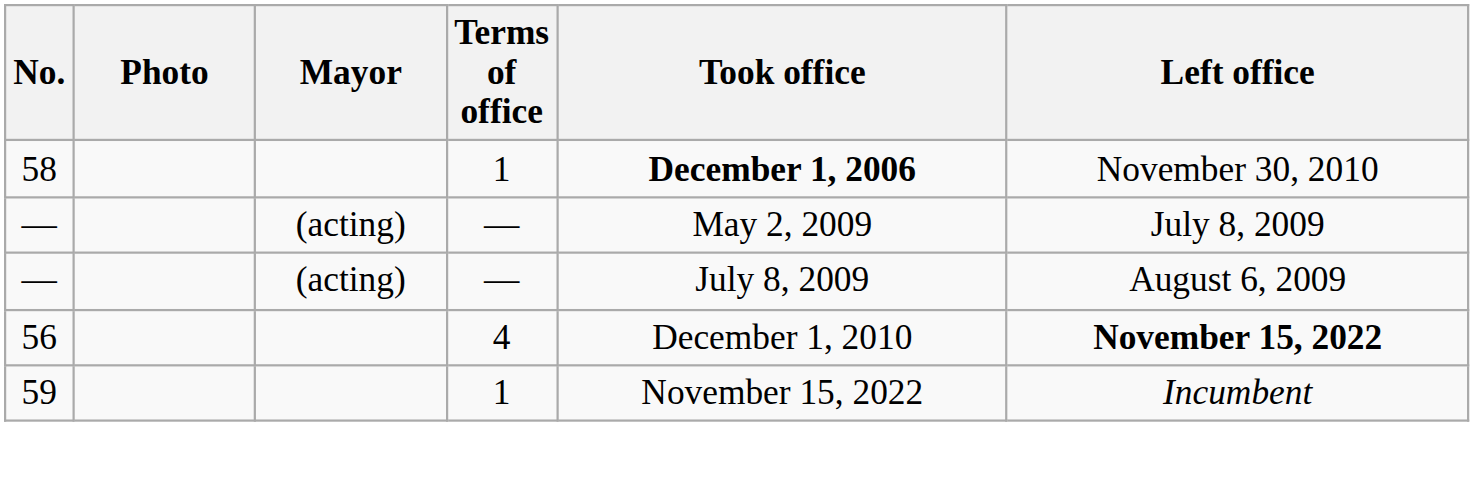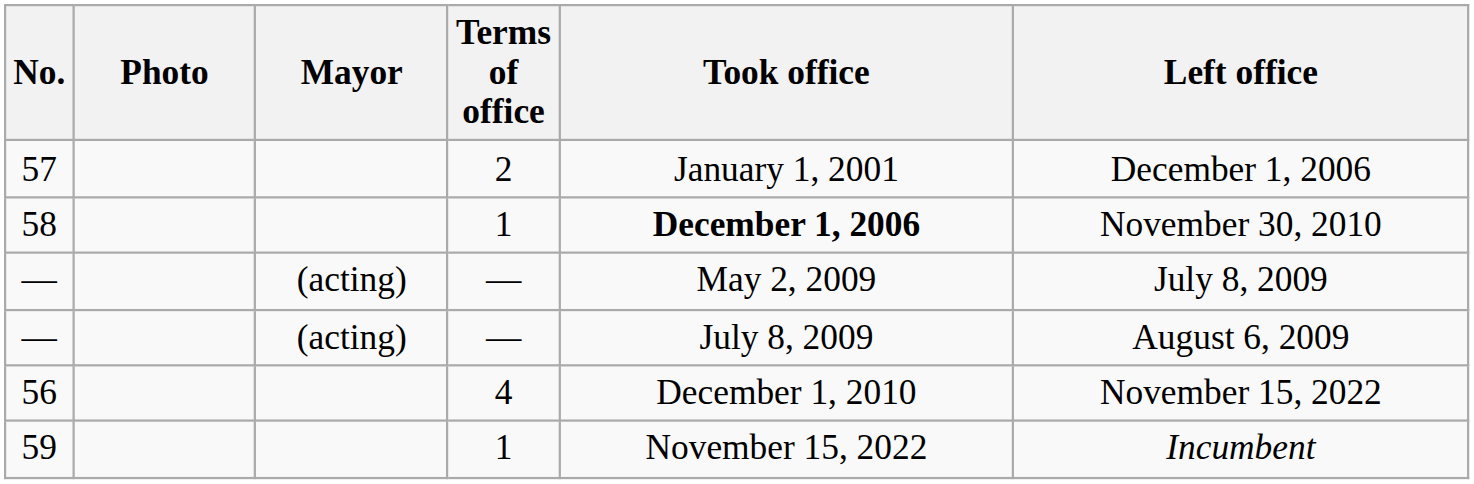 <table class="sortable wikitable" style="text-align:left; font-size:100%; width:75%;">
 <tr>
 <th width="4em">No.</th>
 <th width="75px">Photo</th>
 <th>Mayor</th>
 <th width="10em">Terms of office</th>
 <th>Took office</th>
 <th>Left office</th>
+</tr>
+<tr align="center">
+<td>57</td>
+<td></td>
+<td></td>
+<td align="center">2</td>
+<td>January 1, 2001</td>
+<td>December 1, 2006</td>
 </tr>
 <tr align="center">
 <td>58</td>
 <td></td>
 <td></td>
 <td align="center">1</td>
 <td><strong>December 1, 2006</strong></td>
 <td>November 30, 2010</td>
 </tr>
 <tr align="center">
 <td>—</td>
 <td></td>
 <td> (acting)</td>
 <td align="center">—</td>
 <td>May 2, 2009</td>
 <td>July 8, 2009</td>
 </tr>
 <tr align="center">
 <td>—</td>
 <td></td>
 <td> (acting)</td>
 <td align="center">—</td>
 <td>July 8, 2009</td>
 <td>August 6, 2009</td>
 </tr>
 <tr align="center">
 <td>56</td>
 <td></td>
 <td></td>
 <td align="center">4</td>
 <td>December 1, 2010</td>
-<td><strong>November 15, 2022</strong></td>
+<td>November 15, 2022</td>
 </tr>
 <tr align="center">
 <td>59</td>
 <td></td>
 <td></td>
 <td align="center">1</td>
 <td>November 15, 2022</td>
 <td><em>Incumbent</em></td>
 </tr>
 </table>
